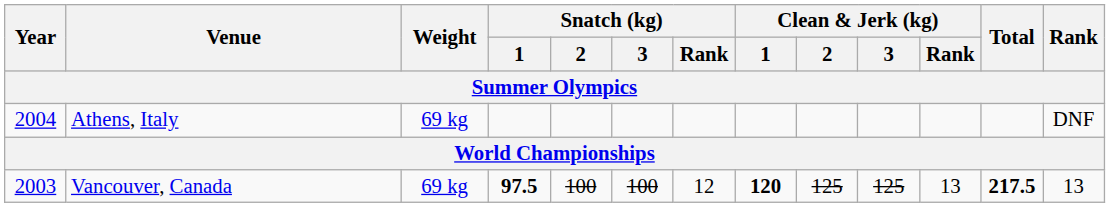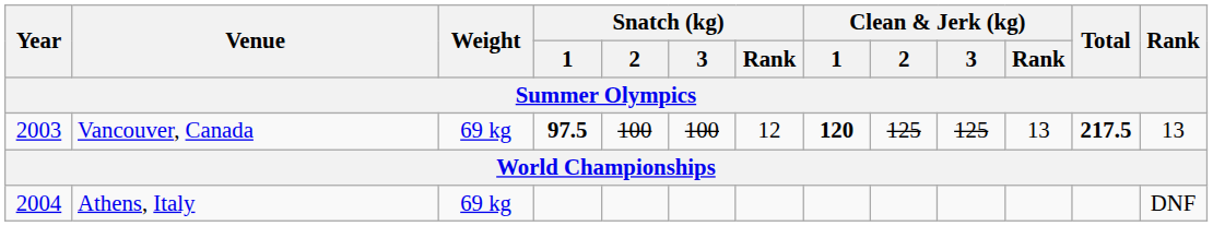 <table class = "wikitable" style="text-align:center;">
 <tr>
 <th rowspan=2 width=40>Year</th>
 <th rowspan=2 width=250>Venue</th>
 <th rowspan=2 width=60>Weight</th>
 <th colspan=4>Snatch (kg)</th>
 <th colspan=4>Clean & Jerk (kg)</th>
 <th rowspan=2 width=40>Total</th>
 <th rowspan=2 width=40>Rank</th>
 </tr>
 <tr>
 <th width=40>1</th>
 <th width=40>2</th>
 <th width=40>3</th>
 <th width=40>Rank</th>
 <th width=40>1</th>
 <th width=40>2</th>
 <th width=40>3</th>
 <th width=40>Rank</th>
 </tr>
 <tr>
 <th colspan=13><a href='#'>Summer Olympics</a></th>
 </tr>
 <tr>
+<td><a href='#'>2003</a></td>
+<td align=left> <a href='#'>Vancouver</a>, <a href='#'>Canada</a></td>
+<td><a href='#'>69 kg</a></td>
+<td><strong>97.5</strong></td>
+<td><s>100</s></td>
+<td><s>100</s></td>
+<td>12</td>
+<td><strong>120</strong></td>
+<td><s>125</s></td>
+<td><s>125</s></td>
+<td>13</td>
+<td><strong>217.5</strong></td>
+<td>13</td>
+</tr>
+<tr>
+<th colspan=13><a href='#'>World Championships</a></th>
+</tr>
+<tr>
 <td><a href='#'>2004</a></td>
 <td align=left> <a href='#'>Athens</a>, <a href='#'>Italy</a></td>
 <td><a href='#'>69 kg</a></td>
 <td></td>
 <td></td>
 <td></td>
 <td></td>
 <td></td>
 <td></td>
 <td></td>
 <td></td>
 <td></td>
 <td>DNF</td>
 </tr>
-<tr>
-<th colspan=13><a href='#'>World Championships</a></th>
-</tr>
-<tr>
-<td><a href='#'>2003</a></td>
-<td align=left> <a href='#'>Vancouver</a>, <a href='#'>Canada</a></td>
-<td><a href='#'>69 kg</a></td>
-<td><strong>97.5</strong></td>
-<td><s>100</s></td>
-<td><s>100</s></td>
-<td>12</td>
-<td><strong>120</strong></td>
-<td><s>125</s></td>
-<td><s>125</s></td>
-<td>13</td>
-<td><strong>217.5</strong></td>
-<td>13</td>
-</tr>
 </table>
